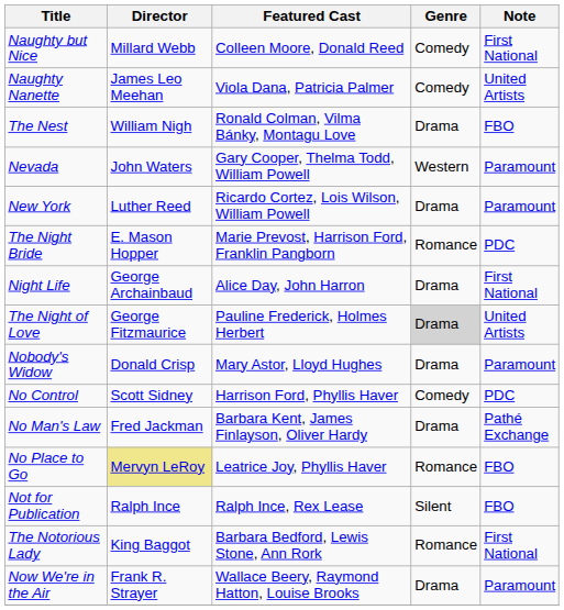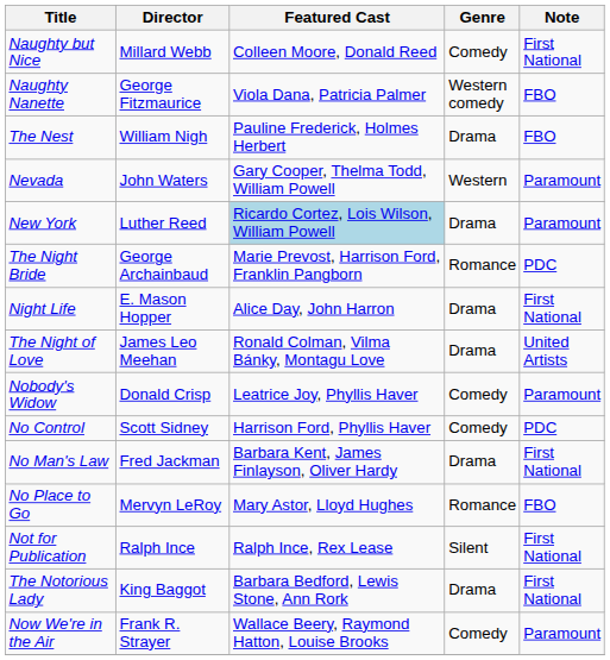 <table class="wikitable">
 <tr>
 <th style="width:20%;">Title</th>
 <th style="width:20%;">Director</th>
 <th style="width:44%;">Featured Cast</th>
 <th style="width:10%;">Genre</th>
 <th style="width:10%;">Note</th>
 </tr>
 <tr>
 <td><em><a href='#'>Naughty but Nice</a></em></td>
 <td><a href='#'>Millard Webb</a></td>
 <td><a href='#'>Colleen Moore</a>, <a href='#'>Donald Reed</a></td>
 <td>Comedy</td>
 <td><a href='#'>First National</a></td>
 </tr>
 <tr>
 <td><em><a href='#'>Naughty Nanette</a></em></td>
-<td><a href='#'>James Leo Meehan</a></td>
+<td><a href='#'>George Fitzmaurice</a></td>
 <td><a href='#'>Viola Dana</a>, <a href='#'>Patricia Palmer</a></td>
-<td>Comedy</td>
-<td><a href='#'>United Artists</a></td>
+<td>Western comedy</td>
+<td><a href='#'>FBO</a></td>
 </tr>
 <tr>
 <td><em><a href='#'>The Nest</a></em></td>
 <td><a href='#'>William Nigh</a></td>
-<td><a href='#'>Ronald Colman</a>, <a href='#'>Vilma Bánky</a>, <a href='#'>Montagu Love</a></td>
+<td><a href='#'>Pauline Frederick</a>, <a href='#'>Holmes Herbert</a></td>
 <td>Drama</td>
 <td><a href='#'>FBO</a></td>
 </tr>
 <tr>
 <td><em><a href='#'>Nevada</a></em></td>
 <td><a href='#'>John Waters</a></td>
 <td><a href='#'>Gary Cooper</a>, <a href='#'>Thelma Todd</a>, <a href='#'>William Powell</a></td>
 <td>Western</td>
 <td><a href='#'>Paramount</a></td>
 </tr>
 <tr>
 <td><em><a href='#'>New York</a></em></td>
 <td><a href='#'>Luther Reed</a></td>
-<td><a href='#'>Ricardo Cortez</a>, <a href='#'>Lois Wilson</a>, <a href='#'>William Powell</a></td>
+<td style="background: lightblue;"><a href='#'>Ricardo Cortez</a>, <a href='#'>Lois Wilson</a>, <a href='#'>William Powell</a></td>
 <td>Drama</td>
 <td><a href='#'>Paramount</a></td>
 </tr>
 <tr>
 <td><em><a href='#'>The Night Bride</a></em></td>
-<td><a href='#'>E. Mason Hopper</a></td>
+<td><a href='#'>George Archainbaud</a></td>
 <td><a href='#'>Marie Prevost</a>, <a href='#'>Harrison Ford</a>, <a href='#'>Franklin Pangborn</a></td>
 <td>Romance</td>
 <td><a href='#'>PDC</a></td>
 </tr>
 <tr>
 <td><em><a href='#'>Night Life</a></em></td>
-<td><a href='#'>George Archainbaud</a></td>
+<td><a href='#'>E. Mason Hopper</a></td>
 <td><a href='#'>Alice Day</a>, <a href='#'>John Harron</a></td>
 <td>Drama</td>
 <td><a href='#'>First National</a></td>
 </tr>
 <tr>
 <td><em><a href='#'>The Night of Love</a></em></td>
-<td><a href='#'>George Fitzmaurice</a></td>
-<td><a href='#'>Pauline Frederick</a>, <a href='#'>Holmes Herbert</a></td>
-<td style="background: lightgrey;">Drama</td>
+<td><a href='#'>James Leo Meehan</a></td>
+<td><a href='#'>Ronald Colman</a>, <a href='#'>Vilma Bánky</a>, <a href='#'>Montagu Love</a></td>
+<td>Drama</td>
 <td><a href='#'>United Artists</a></td>
 </tr>
 <tr>
 <td><em><a href='#'>Nobody's Widow</a></em></td>
 <td><a href='#'>Donald Crisp</a></td>
-<td><a href='#'>Mary Astor</a>, <a href='#'>Lloyd Hughes</a></td>
-<td>Drama</td>
+<td><a href='#'>Leatrice Joy</a>, <a href='#'>Phyllis Haver</a></td>
+<td>Comedy</td>
 <td><a href='#'>Paramount</a></td>
 </tr>
 <tr>
 <td><em><a href='#'>No Control</a></em></td>
 <td><a href='#'>Scott Sidney</a></td>
 <td><a href='#'>Harrison Ford</a>, <a href='#'>Phyllis Haver</a></td>
 <td>Comedy</td>
 <td><a href='#'>PDC</a></td>
 </tr>
 <tr>
 <td><em><a href='#'>No Man's Law</a></em></td>
 <td><a href='#'>Fred Jackman</a></td>
 <td><a href='#'>Barbara Kent</a>, <a href='#'>James Finlayson</a>, <a href='#'>Oliver Hardy</a></td>
 <td>Drama</td>
-<td><a href='#'>Pathé Exchange</a></td>
+<td><a href='#'>First National</a></td>
 </tr>
 <tr>
 <td><em><a href='#'>No Place to Go</a></em></td>
-<td style="background: khaki;"><a href='#'>Mervyn LeRoy</a></td>
-<td><a href='#'>Leatrice Joy</a>, <a href='#'>Phyllis Haver</a></td>
+<td><a href='#'>Mervyn LeRoy</a></td>
+<td><a href='#'>Mary Astor</a>, <a href='#'>Lloyd Hughes</a></td>
 <td>Romance</td>
 <td><a href='#'>FBO</a></td>
 </tr>
 <tr>
 <td><em><a href='#'>Not for Publication</a></em></td>
 <td><a href='#'>Ralph Ince</a></td>
 <td><a href='#'>Ralph Ince</a>, <a href='#'>Rex Lease</a></td>
 <td>Silent</td>
-<td><a href='#'>FBO</a></td>
+<td><a href='#'>First National</a></td>
 </tr>
 <tr>
 <td><em><a href='#'>The Notorious Lady</a></em></td>
 <td><a href='#'>King Baggot</a></td>
 <td><a href='#'>Barbara Bedford</a>, <a href='#'>Lewis Stone</a>, <a href='#'>Ann Rork</a></td>
-<td>Romance</td>
+<td>Drama</td>
 <td><a href='#'>First National</a></td>
 </tr>
 <tr>
 <td><em><a href='#'>Now We're in the Air</a></em></td>
 <td><a href='#'>Frank R. Strayer</a></td>
 <td><a href='#'>Wallace Beery</a>, <a href='#'>Raymond Hatton</a>, <a href='#'>Louise Brooks</a></td>
-<td>Drama</td>
+<td>Comedy</td>
 <td><a href='#'>Paramount</a></td>
 </tr>
 <tr>
 </tr>
 </table>
